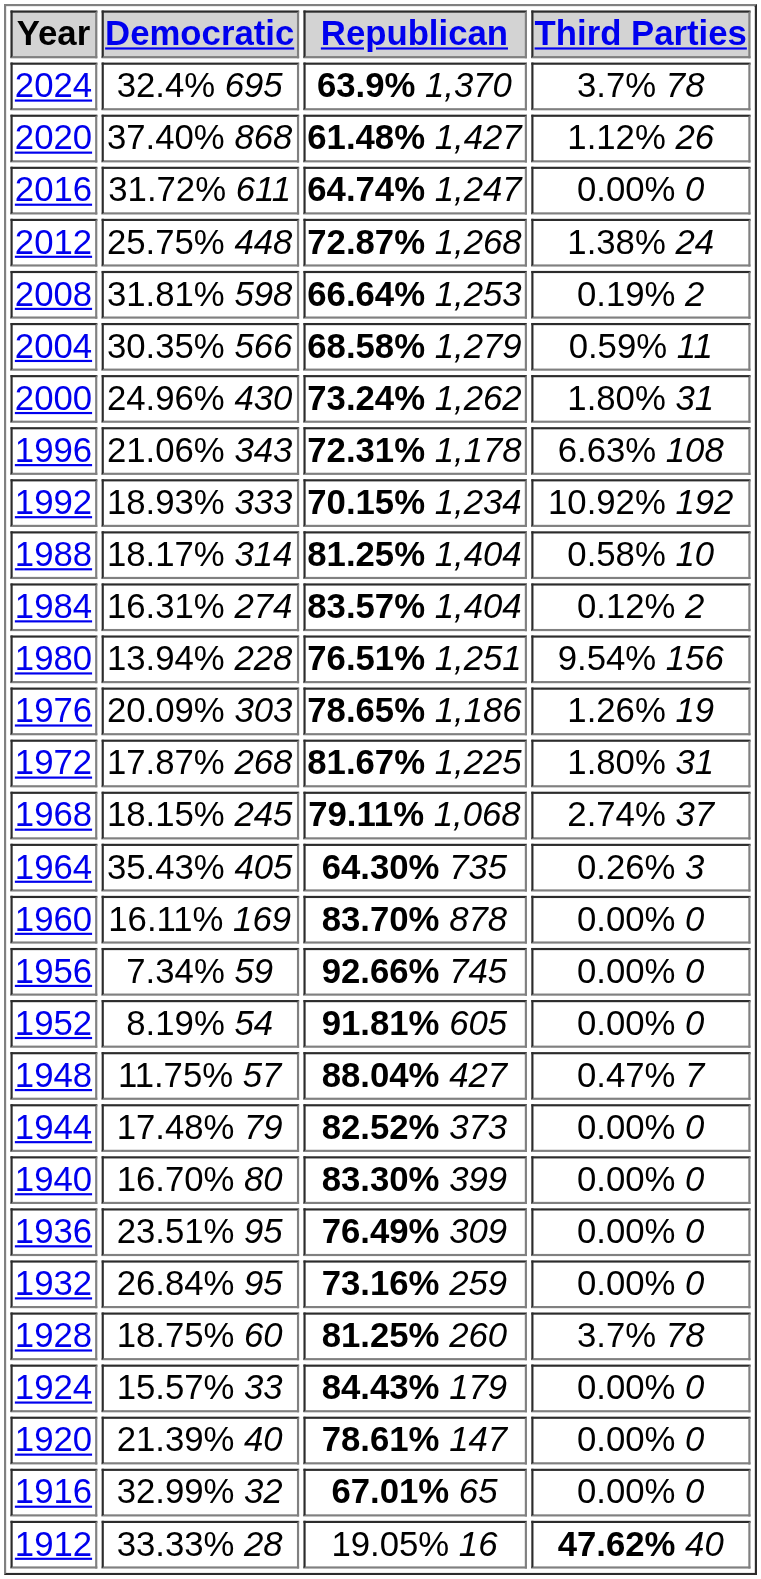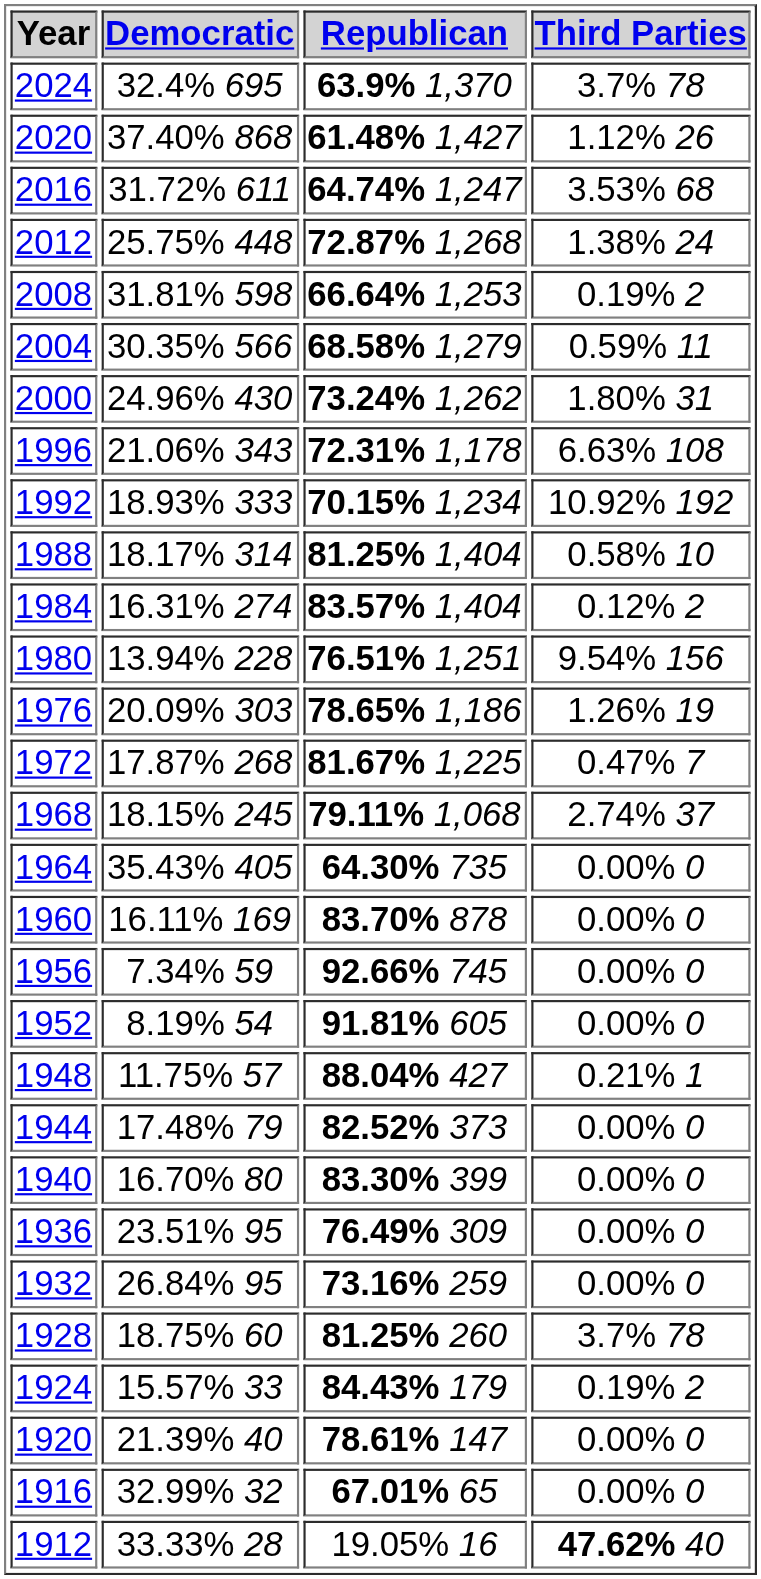 <table border = “2”>
 <tr style="background:lightgrey;">
 <th>Year</th>
 <th><a href='#'>Democratic</a></th>
 <th><a href='#'>Republican</a></th>
 <th><a href='#'>Third Parties</a></th>
 </tr>
 <tr>
 <td align="center" ><a href='#'>2024</a></td>
 <td align="center" >32.4% <em>695</em></td>
 <td align="center" ><strong>63.9%</strong> <em>1,370</em></td>
 <td align="center" >3.7% <em>78</em></td>
 </tr>
 <tr>
 <td align="center" ><a href='#'>2020</a></td>
 <td align="center" >37.40% <em>868</em></td>
 <td align="center" ><strong>61.48%</strong> <em>1,427</em></td>
 <td align="center" >1.12% <em>26</em></td>
 </tr>
 <tr>
 <td align="center" ><a href='#'>2016</a></td>
 <td align="center" >31.72% <em>611</em></td>
 <td align="center" ><strong>64.74%</strong> <em>1,247</em></td>
-<td align="center" >0.00% <em>0</em></td>
+<td align="center" >3.53% <em>68</em></td>
 </tr>
 <tr>
 <td align="center" ><a href='#'>2012</a></td>
 <td align="center" >25.75% <em>448</em></td>
 <td align="center" ><strong>72.87%</strong> <em>1,268</em></td>
 <td align="center" >1.38% <em>24</em></td>
 </tr>
 <tr>
 <td align="center" ><a href='#'>2008</a></td>
 <td align="center" >31.81% <em>598</em></td>
 <td align="center" ><strong>66.64%</strong> <em>1,253</em></td>
 <td align="center" >0.19% <em>2</em></td>
 </tr>
 <tr>
 <td align="center" ><a href='#'>2004</a></td>
 <td align="center" >30.35% <em>566</em></td>
 <td align="center" ><strong>68.58%</strong> <em>1,279</em></td>
 <td align="center" >0.59% <em>11</em></td>
 </tr>
 <tr>
 <td align="center" ><a href='#'>2000</a></td>
 <td align="center" >24.96% <em>430</em></td>
 <td align="center" ><strong>73.24%</strong> <em>1,262</em></td>
 <td align="center" >1.80% <em>31</em></td>
 </tr>
 <tr>
 <td align="center" ><a href='#'>1996</a></td>
 <td align="center" >21.06% <em>343</em></td>
 <td align="center" ><strong>72.31%</strong> <em>1,178</em></td>
 <td align="center" >6.63% <em>108</em></td>
 </tr>
 <tr>
 <td align="center" ><a href='#'>1992</a></td>
 <td align="center" >18.93% <em>333</em></td>
 <td align="center" ><strong>70.15%</strong> <em>1,234</em></td>
 <td align="center" >10.92% <em>192</em></td>
 </tr>
 <tr>
 <td align="center" ><a href='#'>1988</a></td>
 <td align="center" >18.17% <em>314</em></td>
 <td align="center" ><strong>81.25%</strong> <em>1,404</em></td>
 <td align="center" >0.58% <em>10</em></td>
 </tr>
 <tr>
 <td align="center" ><a href='#'>1984</a></td>
 <td align="center" >16.31% <em>274</em></td>
 <td align="center" ><strong>83.57%</strong> <em>1,404</em></td>
 <td align="center" >0.12% <em>2</em></td>
 </tr>
 <tr>
 <td align="center" ><a href='#'>1980</a></td>
 <td align="center" >13.94% <em>228</em></td>
 <td align="center" ><strong>76.51%</strong> <em>1,251</em></td>
 <td align="center" >9.54% <em>156</em></td>
 </tr>
 <tr>
 <td align="center" ><a href='#'>1976</a></td>
 <td align="center" >20.09% <em>303</em></td>
 <td align="center" ><strong>78.65%</strong> <em>1,186</em></td>
 <td align="center" >1.26% <em>19</em></td>
 </tr>
 <tr>
 <td align="center" ><a href='#'>1972</a></td>
 <td align="center" >17.87% <em>268</em></td>
 <td align="center" ><strong>81.67%</strong> <em>1,225</em></td>
-<td align="center" >1.80% <em>31</em></td>
+<td align="center" >0.47% <em>7</em></td>
 </tr>
 <tr>
 <td align="center" ><a href='#'>1968</a></td>
 <td align="center" >18.15% <em>245</em></td>
 <td align="center" ><strong>79.11%</strong> <em>1,068</em></td>
 <td align="center" >2.74% <em>37</em></td>
 </tr>
 <tr>
 <td align="center" ><a href='#'>1964</a></td>
 <td align="center" >35.43% <em>405</em></td>
 <td align="center" ><strong>64.30%</strong> <em>735</em></td>
-<td align="center" >0.26% <em>3</em></td>
+<td align="center" >0.00% <em>0</em></td>
 </tr>
 <tr>
 <td align="center" ><a href='#'>1960</a></td>
 <td align="center" >16.11% <em>169</em></td>
 <td align="center" ><strong>83.70%</strong> <em>878</em></td>
 <td align="center" >0.00% <em>0</em></td>
 </tr>
 <tr>
 <td align="center" ><a href='#'>1956</a></td>
 <td align="center" >7.34% <em>59</em></td>
 <td align="center" ><strong>92.66%</strong> <em>745</em></td>
 <td align="center" >0.00% <em>0</em></td>
 </tr>
 <tr>
 <td align="center" ><a href='#'>1952</a></td>
 <td align="center" >8.19% <em>54</em></td>
 <td align="center" ><strong>91.81%</strong> <em>605</em></td>
 <td align="center" >0.00% <em>0</em></td>
 </tr>
 <tr>
 <td align="center" ><a href='#'>1948</a></td>
 <td align="center" >11.75% <em>57</em></td>
 <td align="center" ><strong>88.04%</strong> <em>427</em></td>
-<td align="center" >0.47% <em>7</em></td>
+<td align="center" >0.21% <em>1</em></td>
 </tr>
 <tr>
 <td align="center" ><a href='#'>1944</a></td>
 <td align="center" >17.48% <em>79</em></td>
 <td align="center" ><strong>82.52%</strong> <em>373</em></td>
 <td align="center" >0.00% <em>0</em></td>
 </tr>
 <tr>
 <td align="center" ><a href='#'>1940</a></td>
 <td align="center" >16.70% <em>80</em></td>
 <td align="center" ><strong>83.30%</strong> <em>399</em></td>
 <td align="center" >0.00% <em>0</em></td>
 </tr>
 <tr>
 <td align="center" ><a href='#'>1936</a></td>
 <td align="center" >23.51% <em>95</em></td>
 <td align="center" ><strong>76.49%</strong> <em>309</em></td>
 <td align="center" >0.00% <em>0</em></td>
 </tr>
 <tr>
 <td align="center" ><a href='#'>1932</a></td>
 <td align="center" >26.84% <em>95</em></td>
 <td align="center" ><strong>73.16%</strong> <em>259</em></td>
 <td align="center" >0.00% <em>0</em></td>
 </tr>
 <tr>
 <td align="center" ><a href='#'>1928</a></td>
 <td align="center" >18.75% <em>60</em></td>
 <td align="center" ><strong>81.25%</strong> <em>260</em></td>
 <td align="center" >3.7% <em>78</em></td>
 </tr>
 <tr>
 <td align="center" ><a href='#'>1924</a></td>
 <td align="center" >15.57% <em>33</em></td>
 <td align="center" ><strong>84.43%</strong> <em>179</em></td>
-<td align="center" >0.00% <em>0</em></td>
+<td align="center" >0.19% <em>2</em></td>
 </tr>
 <tr>
 <td align="center" ><a href='#'>1920</a></td>
 <td align="center" >21.39% <em>40</em></td>
 <td align="center" ><strong>78.61%</strong> <em>147</em></td>
 <td align="center" >0.00% <em>0</em></td>
 </tr>
 <tr>
 <td align="center" ><a href='#'>1916</a></td>
 <td align="center" >32.99% <em>32</em></td>
 <td align="center" ><strong>67.01%</strong> <em>65</em></td>
 <td align="center" >0.00% <em>0</em></td>
 </tr>
 <tr>
 <td align="center" ><a href='#'>1912</a></td>
 <td align="center" >33.33% <em>28</em></td>
 <td align="center" >19.05% <em>16</em></td>
 <td align="center" ><strong>47.62%</strong> <em>40</em></td>
 </tr>
 </table>
